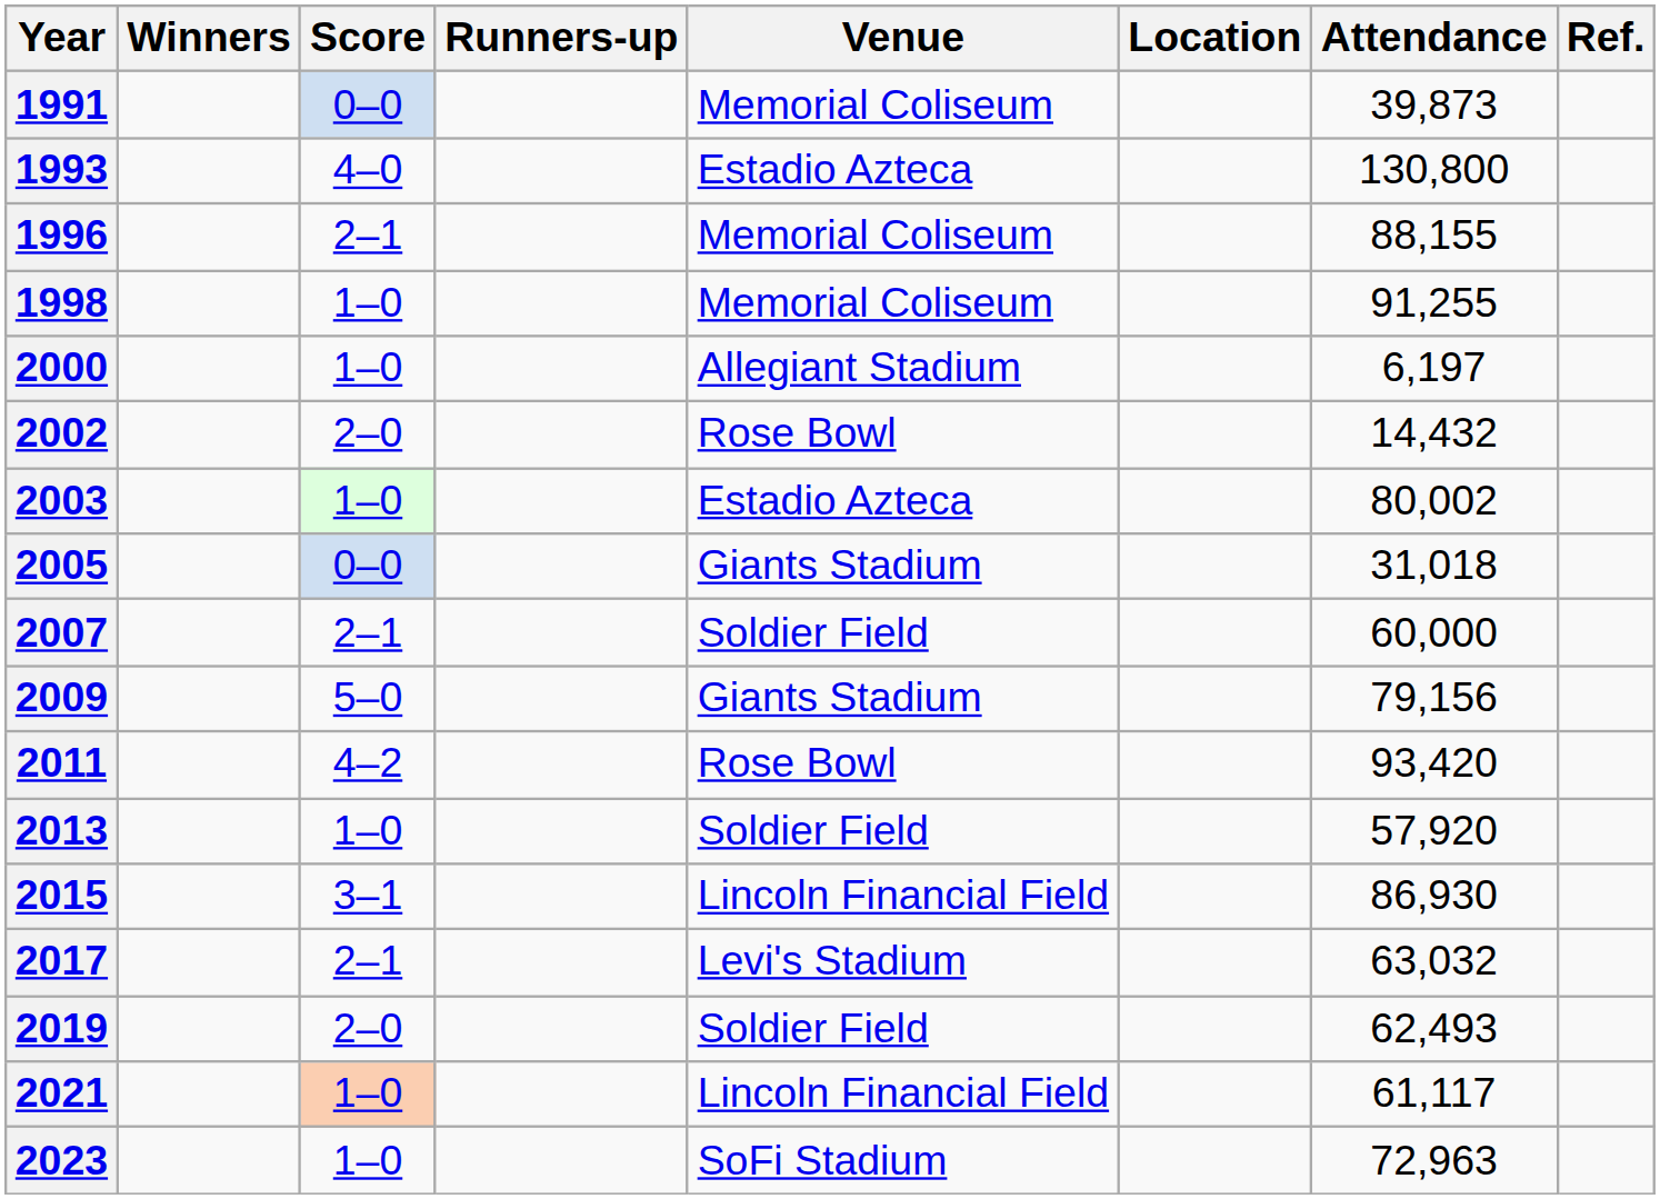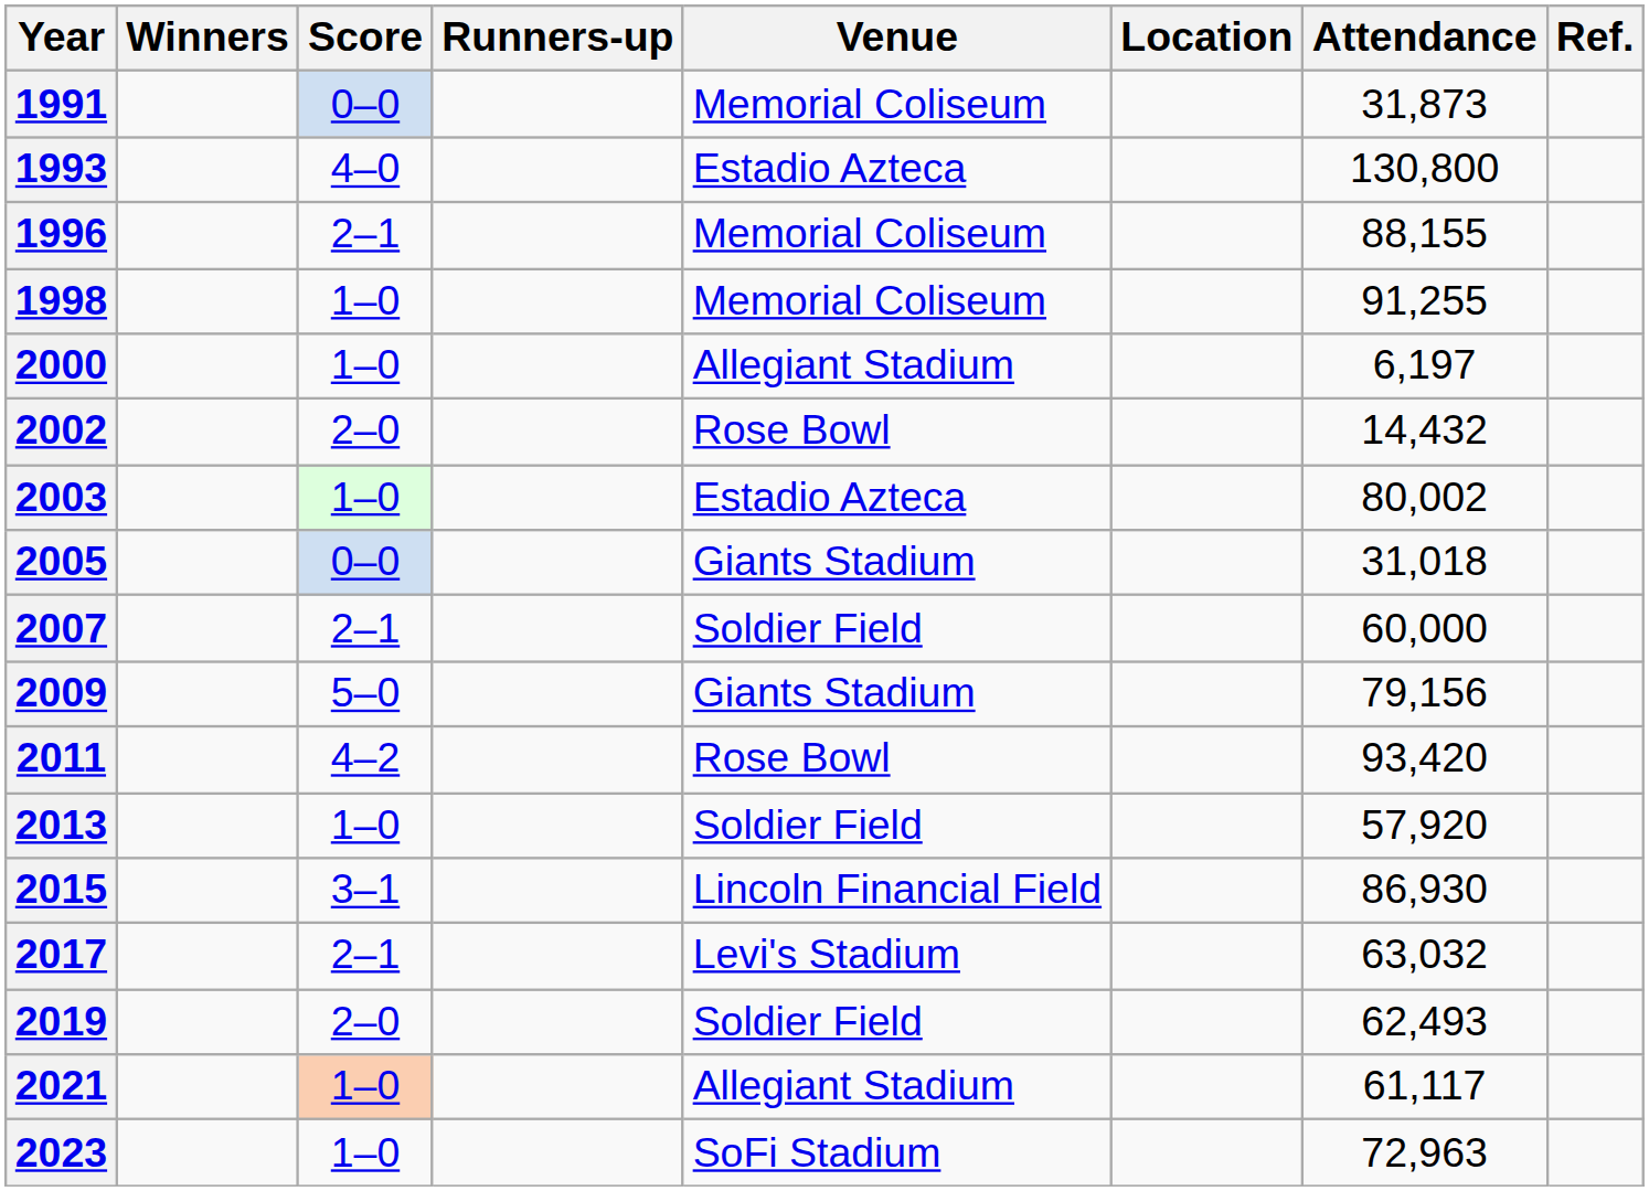 <table class="sortable wikitable plainrowheaders">
 <tr>
 <th scope="col">Year</th>
 <th scope="col">Winners</th>
 <th scope="col">Score</th>
 <th scope="col">Runners-up</th>
 <th scope="col">Venue</th>
 <th scope="col">Location</th>
 <th scope="col">Attendance</th>
 <th scope="col" class="unsortable">Ref.</th>
 </tr>
 <tr>
 <th scope="row" style=text-align:center><a href='#'>1991</a></th>
 <td align=right></td>
 <td align="center" bgcolor="#cedff2"><a href='#'>0–0</a> <br></td>
 <td align=left></td>
 <td><a href='#'>Memorial Coliseum</a></td>
 <td></td>
-<td align=center>39,873</td>
+<td align=center>31,873</td>
 <td align=center></td>
 </tr>
 <tr>
 <th scope="row" style=text-align:center><a href='#'>1993</a></th>
 <td align=right></td>
 <td align="center"><a href='#'>4–0</a></td>
 <td align=left></td>
 <td><a href='#'>Estadio Azteca</a></td>
 <td></td>
 <td align=center>130,800</td>
 <td align=center></td>
 </tr>
 <tr>
 <th scope="row" style=text-align:center><a href='#'>1996</a></th>
 <td align=right></td>
 <td align="center"><a href='#'>2–1</a></td>
 <td align=left></td>
 <td><a href='#'>Memorial Coliseum</a></td>
 <td></td>
 <td align=center>88,155</td>
 <td align=center></td>
 </tr>
 <tr>
 <th scope="row" style=text-align:center><a href='#'>1998</a></th>
 <td align=right></td>
 <td align="center"><a href='#'>1–0</a></td>
 <td align=left></td>
 <td><a href='#'>Memorial Coliseum</a></td>
 <td></td>
 <td align=center>91,255</td>
 <td align=center></td>
 </tr>
 <tr>
 <th scope="row" style=text-align:center><a href='#'>2000</a></th>
 <td align=right></td>
 <td align="center"><a href='#'>1–0</a></td>
 <td align=left></td>
 <td><a href='#'>Allegiant Stadium</a></td>
 <td></td>
 <td align=center>6,197</td>
 <td align=center></td>
 </tr>
 <tr>
 <th scope="row" style=text-align:center><a href='#'>2002</a></th>
 <td align=right></td>
 <td align="center"><a href='#'>2–0</a></td>
 <td align=left></td>
 <td><a href='#'>Rose Bowl</a></td>
 <td></td>
 <td align=center>14,432</td>
 <td align=center></td>
 </tr>
 <tr>
 <th scope="row" style=text-align:center><a href='#'>2003</a></th>
 <td align=right></td>
 <td align="center" bgcolor="#ddffdd"><a href='#'>1–0</a> </td>
 <td align=left></td>
 <td><a href='#'>Estadio Azteca</a></td>
 <td></td>
 <td align=center>80,002</td>
 <td align=center></td>
 </tr>
 <tr>
 <th scope="row" style=text-align:center><a href='#'>2005</a></th>
 <td align=right></td>
 <td align="center" bgcolor="#cedff2"><a href='#'>0–0</a> <br></td>
 <td align=left></td>
 <td><a href='#'>Giants Stadium</a></td>
 <td></td>
 <td align=center>31,018</td>
 <td align=center></td>
 </tr>
 <tr>
 <th scope="row" style=text-align:center><a href='#'>2007</a></th>
 <td align=right></td>
 <td align="center"><a href='#'>2–1</a></td>
 <td align=left></td>
 <td><a href='#'>Soldier Field</a></td>
 <td></td>
 <td align=center>60,000</td>
 <td align=center></td>
 </tr>
 <tr>
 <th scope="row" style=text-align:center><a href='#'>2009</a></th>
 <td align=right></td>
 <td align="center"><a href='#'>5–0</a></td>
 <td align=left></td>
 <td><a href='#'>Giants Stadium</a></td>
 <td></td>
 <td align=center>79,156</td>
 <td align=center></td>
 </tr>
 <tr>
 <th scope="row" style=text-align:center><a href='#'>2011</a></th>
 <td align=right></td>
 <td align="center"><a href='#'>4–2</a></td>
 <td align=left></td>
 <td><a href='#'>Rose Bowl</a></td>
 <td></td>
 <td align=center>93,420</td>
 <td align=center></td>
 </tr>
 <tr>
 <th scope="row" style=text-align:center><a href='#'>2013</a></th>
 <td align=right></td>
 <td align="center"><a href='#'>1–0</a></td>
 <td align=left></td>
 <td><a href='#'>Soldier Field</a></td>
 <td></td>
 <td align=center>57,920</td>
 <td align=center></td>
 </tr>
 <tr>
 <th scope="row" style=text-align:center><a href='#'>2015</a></th>
 <td align=right></td>
 <td align="center"><a href='#'>3–1</a></td>
 <td align=left></td>
 <td><a href='#'>Lincoln Financial Field</a></td>
 <td></td>
 <td align=center>86,930</td>
 <td align=center></td>
 </tr>
 <tr>
 <th scope="row" style=text-align:center><a href='#'>2017</a></th>
 <td align=right></td>
 <td align="center"><a href='#'>2–1</a></td>
 <td align=left></td>
 <td><a href='#'>Levi's Stadium</a></td>
 <td></td>
 <td align=center>63,032</td>
 <td align=center></td>
 </tr>
 <tr>
 <th scope="row" style=text-align:center><a href='#'>2019</a></th>
 <td align=right></td>
 <td align="center"><a href='#'>2–0</a></td>
 <td align=left></td>
 <td><a href='#'>Soldier Field</a></td>
 <td></td>
 <td align=center>62,493</td>
 <td align=center></td>
 </tr>
 <tr>
 <th scope="row" style=text-align:center><a href='#'>2021</a></th>
 <td align=right></td>
 <td align="center" bgcolor="#FBCEB1"><a href='#'>1–0</a> </td>
 <td align=left></td>
-<td><a href='#'>Lincoln Financial Field</a></td>
+<td><a href='#'>Allegiant Stadium</a></td>
 <td></td>
 <td align=center>61,117</td>
 <td align=center></td>
 </tr>
 <tr>
 <th scope="row" style=text-align:center><a href='#'>2023</a></th>
 <td align=right></td>
 <td align="center"><a href='#'>1–0</a></td>
 <td align=left></td>
 <td><a href='#'>SoFi Stadium</a></td>
 <td></td>
 <td align=center>72,963</td>
 <td align=center></td>
 </tr>
 </table>
